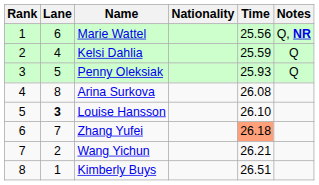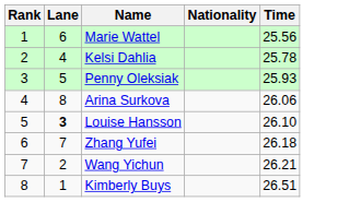 <table class="wikitable sortable" style="text-align:center">
 <tr>
 <th>Rank</th>
 <th>Lane</th>
 <th>Name</th>
 <th>Nationality</th>
 <th>Time</th>
-<th>Notes</th>
 </tr>
 <tr bgcolor=ccffcc>
 <td>1</td>
 <td>6</td>
 <td align=left><a href='#'>Marie Wattel</a></td>
 <td align=left></td>
 <td>25.56</td>
-<td>Q, <strong><a href='#'>NR</a></strong></td>
 </tr>
 <tr bgcolor=ccffcc>
 <td>2</td>
 <td>4</td>
 <td align=left><a href='#'>Kelsi Dahlia</a></td>
 <td align=left></td>
-<td>25.59</td>
-<td>Q</td>
+<td>25.78</td>
 </tr>
 <tr bgcolor=ccffcc>
 <td>3</td>
 <td>5</td>
 <td align=left><a href='#'>Penny Oleksiak</a></td>
 <td align=left></td>
 <td>25.93</td>
-<td>Q</td>
 </tr>
 <tr>
 <td>4</td>
 <td>8</td>
 <td align=left><a href='#'>Arina Surkova</a></td>
 <td align=left></td>
-<td>26.08</td>
-<td></td>
+<td>26.06</td>
 </tr>
 <tr>
 <td>5</td>
 <td><strong>3</strong></td>
 <td align=left><a href='#'>Louise Hansson</a></td>
 <td align=left></td>
 <td>26.10</td>
-<td></td>
 </tr>
 <tr>
 <td>6</td>
 <td>7</td>
 <td align=left><a href='#'>Zhang Yufei</a></td>
 <td align=left></td>
-<td style="background: lightsalmon;">26.18</td>
-<td></td>
+<td>26.18</td>
 </tr>
 <tr>
 <td>7</td>
 <td>2</td>
 <td align=left><a href='#'>Wang Yichun</a></td>
 <td align=left></td>
 <td>26.21</td>
-<td></td>
 </tr>
 <tr>
 <td>8</td>
 <td>1</td>
 <td align=left><a href='#'>Kimberly Buys</a></td>
 <td align=left></td>
 <td>26.51</td>
-<td></td>
 </tr>
 </table>
